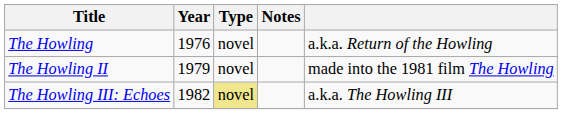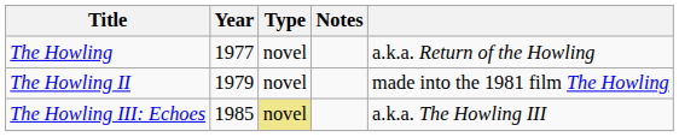 <table class="wikitable sortable">
 <tr>
 <th>Title</th>
 <th>Year</th>
 <th>Type</th>
 <th>Notes</th>
 <th></th>
 </tr>
 <tr>
 <td><em><a href='#'>The Howling</a></em></td>
-<td>1976</td>
+<td>1977</td>
 <td>novel</td>
 <td></td>
 <td>a.k.a. <em>Return of the Howling</em></td>
 </tr>
 <tr>
 <td><em><a href='#'>The Howling II</a></em></td>
 <td>1979</td>
 <td>novel</td>
 <td></td>
 <td>made into the 1981 film <em><a href='#'>The Howling</a></em></td>
 </tr>
 <tr>
 <td><em><a href='#'>The Howling III: Echoes</a></em></td>
-<td>1982</td>
+<td>1985</td>
 <td style="background: khaki;">novel</td>
 <td></td>
 <td>a.k.a. <em>The Howling III</em></td>
 </tr>
 <tr>
 </tr>
 </table>
